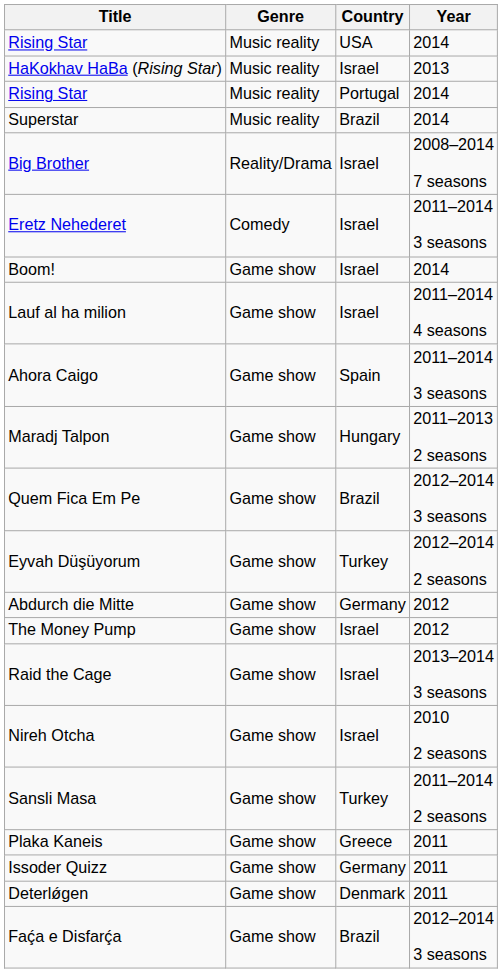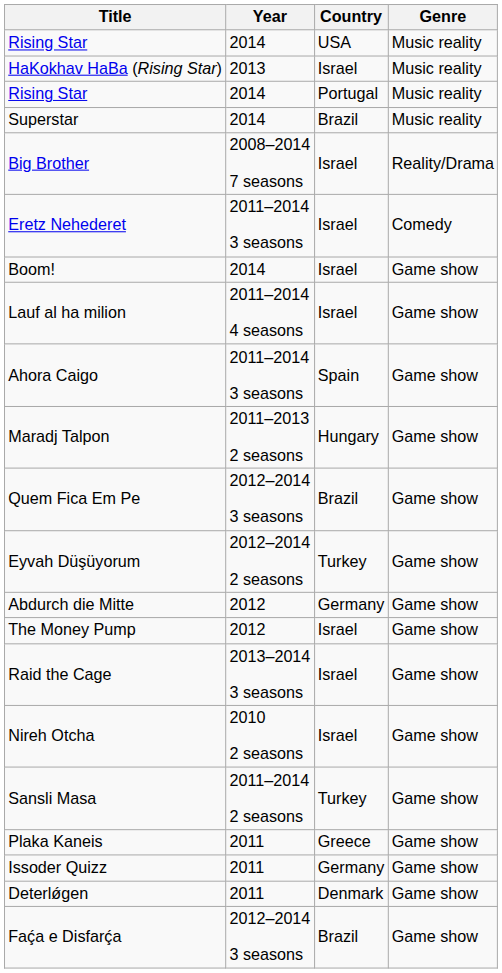 <table class="wikitable">
 <tr>
 <th><strong>Title</strong></th>
+<th><strong>Year</strong></th>
+<th><strong>Country</strong></th>
 <th><strong>Genre</strong></th>
-<th><strong>Country</strong></th>
-<th><strong>Year</strong></th>
 </tr>
 <tr>
 <td><a href='#'>Rising Star</a></td>
+<td>2014</td>
+<td>USA</td>
 <td>Music reality</td>
-<td>USA</td>
-<td>2014</td>
 </tr>
 <tr>
 <td><a href='#'>HaKokhav HaBa</a> (<em>Rising Star</em>)</td>
+<td>2013</td>
+<td>Israel</td>
 <td>Music reality</td>
-<td>Israel</td>
-<td>2013</td>
 </tr>
 <tr>
 <td><a href='#'>Rising Star</a></td>
+<td>2014</td>
+<td>Portugal</td>
 <td>Music reality</td>
-<td>Portugal</td>
-<td>2014</td>
 </tr>
 <tr>
 <td>Superstar</td>
+<td>2014</td>
+<td>Brazil</td>
 <td>Music reality</td>
-<td>Brazil</td>
-<td>2014</td>
 </tr>
 <tr>
 <td><a href='#'>Big Brother</a></td>
+<td>2008–2014<br><br>7 seasons</td>
+<td>Israel</td>
 <td>Reality/Drama</td>
-<td>Israel</td>
-<td>2008–2014<br><br>7 seasons</td>
 </tr>
 <tr>
 <td><a href='#'>Eretz Nehederet</a></td>
+<td>2011–2014<br><br>3 seasons</td>
+<td>Israel</td>
 <td>Comedy</td>
-<td>Israel</td>
-<td>2011–2014<br><br>3 seasons</td>
 </tr>
 <tr>
 <td>Boom!</td>
+<td>2014</td>
+<td>Israel</td>
 <td>Game show</td>
-<td>Israel</td>
-<td>2014</td>
 </tr>
 <tr>
 <td>Lauf al ha milion</td>
+<td>2011–2014<br><br>4 seasons</td>
+<td>Israel</td>
 <td>Game show</td>
-<td>Israel</td>
-<td>2011–2014<br><br>4 seasons</td>
 </tr>
 <tr>
 <td>Ahora Caigo</td>
+<td>2011–2014<br><br>3 seasons</td>
+<td>Spain</td>
 <td>Game show</td>
-<td>Spain</td>
-<td>2011–2014<br><br>3 seasons</td>
 </tr>
 <tr>
 <td>Maradj Talpon</td>
+<td>2011–2013<br><br>2 seasons</td>
+<td>Hungary</td>
 <td>Game show</td>
-<td>Hungary</td>
-<td>2011–2013<br><br>2 seasons</td>
 </tr>
 <tr>
 <td>Quem Fica Em Pe</td>
+<td>2012–2014<br><br>3 seasons</td>
+<td>Brazil</td>
 <td>Game show</td>
-<td>Brazil</td>
-<td>2012–2014<br><br>3 seasons</td>
 </tr>
 <tr>
 <td>Eyvah Düşüyorum</td>
+<td>2012–2014<br><br>2 seasons</td>
+<td>Turkey</td>
 <td>Game show</td>
-<td>Turkey</td>
-<td>2012–2014<br><br>2 seasons</td>
 </tr>
 <tr>
 <td>Abdurch die Mitte</td>
+<td>2012</td>
+<td>Germany</td>
 <td>Game show</td>
-<td>Germany</td>
-<td>2012</td>
 </tr>
 <tr>
 <td>The Money Pump</td>
+<td>2012</td>
+<td>Israel</td>
 <td>Game show</td>
-<td>Israel</td>
-<td>2012</td>
 </tr>
 <tr>
 <td>Raid the Cage</td>
+<td>2013–2014<br><br>3 seasons</td>
+<td>Israel</td>
 <td>Game show</td>
-<td>Israel</td>
-<td>2013–2014<br><br>3 seasons</td>
 </tr>
 <tr>
 <td>Nireh Otcha</td>
+<td>2010<br><br>2 seasons</td>
+<td>Israel</td>
 <td>Game show</td>
-<td>Israel</td>
-<td>2010<br><br>2 seasons</td>
 </tr>
 <tr>
 <td>Sansli Masa</td>
+<td>2011–2014<br><br>2 seasons</td>
+<td>Turkey</td>
 <td>Game show</td>
-<td>Turkey</td>
-<td>2011–2014<br><br>2 seasons</td>
 </tr>
 <tr>
 <td>Plaka Kaneis</td>
+<td>2011</td>
+<td>Greece</td>
 <td>Game show</td>
-<td>Greece</td>
-<td>2011</td>
 </tr>
 <tr>
 <td>Issoder Quizz</td>
+<td>2011</td>
+<td>Germany</td>
 <td>Game show</td>
-<td>Germany</td>
-<td>2011</td>
 </tr>
 <tr>
 <td>Deterlǿgen</td>
+<td>2011</td>
+<td>Denmark</td>
 <td>Game show</td>
-<td>Denmark</td>
-<td>2011</td>
 </tr>
 <tr>
 <td>Faḉa e Disfarḉa</td>
+<td>2012–2014<br><br>3 seasons</td>
+<td>Brazil</td>
 <td>Game show</td>
-<td>Brazil</td>
-<td>2012–2014<br><br>3 seasons</td>
 </tr>
 </table>
